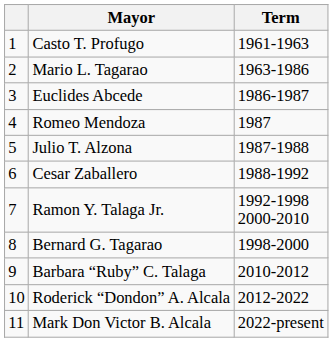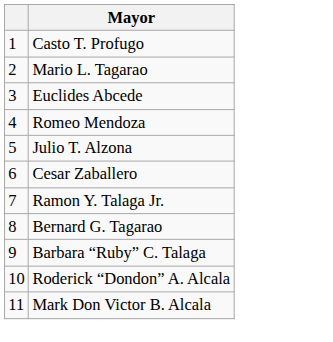 <table class="wikitable sortable">
 <tr>
 <th></th>
 <th>Mayor</th>
-<th>Term</th>
 </tr>
 <tr>
 <td>1</td>
 <td>Casto T. Profugo</td>
-<td>1961-1963</td>
 </tr>
 <tr>
 <td>2</td>
 <td>Mario L. Tagarao</td>
-<td>1963-1986</td>
 </tr>
 <tr>
 <td>3</td>
 <td>Euclides Abcede</td>
-<td>1986-1987</td>
 </tr>
 <tr>
 <td>4</td>
 <td>Romeo Mendoza</td>
-<td>1987</td>
 </tr>
 <tr>
 <td>5</td>
 <td>Julio T. Alzona</td>
-<td>1987-1988</td>
 </tr>
 <tr>
 <td>6</td>
 <td>Cesar Zaballero</td>
-<td>1988-1992</td>
 </tr>
 <tr>
 <td>7</td>
 <td>Ramon Y. Talaga Jr.</td>
-<td>1992-1998<br>2000-2010</td>
 </tr>
 <tr>
 <td>8</td>
 <td>Bernard G. Tagarao</td>
-<td>1998-2000</td>
 </tr>
 <tr>
 <td>9</td>
 <td>Barbara “Ruby” C. Talaga</td>
-<td>2010-2012</td>
 </tr>
 <tr>
 <td>10</td>
 <td>Roderick “Dondon” A. Alcala</td>
-<td>2012-2022</td>
 </tr>
 <tr>
 <td>11</td>
 <td>Mark Don Victor B. Alcala</td>
-<td>2022-present</td>
 </tr>
 </table>
